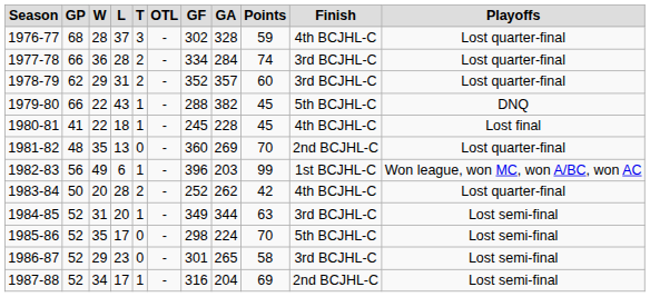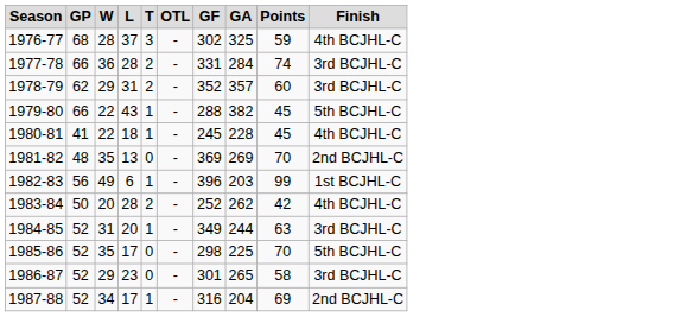 <table class="wikitable">
 <tr align="center"  bgcolor="#dddddd">
 <td><strong>Season</strong></td>
 <td><strong>GP </strong></td>
 <td><strong> W </strong></td>
 <td><strong> L </strong></td>
 <td><strong> T </strong></td>
 <td><strong>OTL</strong></td>
 <td><strong>GF </strong></td>
 <td><strong>GA </strong></td>
 <td><strong>Points</strong></td>
 <td><strong>Finish</strong></td>
-<td><strong>Playoffs</strong></td>
 </tr>
 <tr align="center">
 <td>1976-77</td>
 <td>68</td>
 <td>28</td>
 <td>37</td>
 <td>3</td>
 <td>-</td>
 <td>302</td>
-<td>328</td>
+<td>325</td>
 <td>59</td>
 <td>4th BCJHL-C</td>
-<td>Lost quarter-final</td>
 </tr>
 <tr align="center">
 <td>1977-78</td>
 <td>66</td>
 <td>36</td>
 <td>28</td>
 <td>2</td>
 <td>-</td>
-<td>334</td>
+<td>331</td>
 <td>284</td>
 <td>74</td>
 <td>3rd BCJHL-C</td>
-<td>Lost quarter-final</td>
 </tr>
 <tr align="center">
 <td>1978-79</td>
 <td>62</td>
 <td>29</td>
 <td>31</td>
 <td>2</td>
 <td>-</td>
 <td>352</td>
 <td>357</td>
 <td>60</td>
 <td>3rd BCJHL-C</td>
-<td>Lost quarter-final</td>
 </tr>
 <tr align="center">
 <td>1979-80</td>
 <td>66</td>
 <td>22</td>
 <td>43</td>
 <td>1</td>
 <td>-</td>
 <td>288</td>
 <td>382</td>
 <td>45</td>
 <td>5th BCJHL-C</td>
-<td>DNQ</td>
 </tr>
 <tr align="center">
 <td>1980-81</td>
 <td>41</td>
 <td>22</td>
 <td>18</td>
 <td>1</td>
 <td>-</td>
 <td>245</td>
 <td>228</td>
 <td>45</td>
 <td>4th BCJHL-C</td>
-<td>Lost final</td>
 </tr>
 <tr align="center">
 <td>1981-82</td>
 <td>48</td>
 <td>35</td>
 <td>13</td>
 <td>0</td>
 <td>-</td>
-<td>360</td>
+<td>369</td>
 <td>269</td>
 <td>70</td>
 <td>2nd BCJHL-C</td>
-<td>Lost quarter-final</td>
 </tr>
 <tr align="center">
 <td>1982-83</td>
 <td>56</td>
 <td>49</td>
 <td>6</td>
 <td>1</td>
 <td>-</td>
 <td>396</td>
 <td>203</td>
 <td>99</td>
 <td>1st BCJHL-C</td>
-<td>Won league, won <a href='#'>MC</a>, won <a href='#'>A/BC</a>, won <a href='#'>AC</a></td>
 </tr>
 <tr align="center">
 <td>1983-84</td>
 <td>50</td>
 <td>20</td>
 <td>28</td>
 <td>2</td>
 <td>-</td>
 <td>252</td>
 <td>262</td>
 <td>42</td>
 <td>4th BCJHL-C</td>
-<td>Lost quarter-final</td>
 </tr>
 <tr align="center">
 <td>1984-85</td>
 <td>52</td>
 <td>31</td>
 <td>20</td>
 <td>1</td>
 <td>-</td>
 <td>349</td>
-<td>344</td>
+<td>244</td>
 <td>63</td>
 <td>3rd BCJHL-C</td>
-<td>Lost semi-final</td>
 </tr>
 <tr align="center">
 <td>1985-86</td>
 <td>52</td>
 <td>35</td>
 <td>17</td>
 <td>0</td>
 <td>-</td>
 <td>298</td>
-<td>224</td>
+<td>225</td>
 <td>70</td>
 <td>5th BCJHL-C</td>
-<td>Lost semi-final</td>
 </tr>
 <tr align="center">
 <td>1986-87</td>
 <td>52</td>
 <td>29</td>
 <td>23</td>
 <td>0</td>
 <td>-</td>
 <td>301</td>
 <td>265</td>
 <td>58</td>
 <td>3rd BCJHL-C</td>
-<td>Lost semi-final</td>
 </tr>
 <tr align="center">
 <td>1987-88</td>
 <td>52</td>
 <td>34</td>
 <td>17</td>
 <td>1</td>
 <td>-</td>
 <td>316</td>
 <td>204</td>
 <td>69</td>
 <td>2nd BCJHL-C</td>
-<td>Lost semi-final</td>
 </tr>
 </table>
